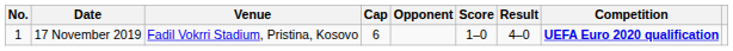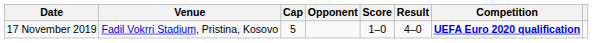 <table class="wikitable">
 <tr>
-<th scope=col>No.</th>
 <th scope=col>Date</th>
 <th scope=col>Venue</th>
 <th scope=col>Cap</th>
 <th scope=col>Opponent</th>
 <th scope=col>Score</th>
 <th scope=col>Result</th>
 <th scope=col>Competition</th>
 <th scope=col></th>
 </tr>
 <tr>
-<td align=center>1</td>
 <td>17 November 2019</td>
 <td><a href='#'>Fadil Vokrri Stadium</a>, Pristina, Kosovo</td>
-<td align=center>6</td>
+<td align=center>5</td>
 <td></td>
 <td align=center>1–0</td>
 <td align=center>4–0</td>
 <td><strong><a href='#'>UEFA Euro 2020 qualification</a></strong></td>
 <td align=center></td>
 </tr>
 </table>
